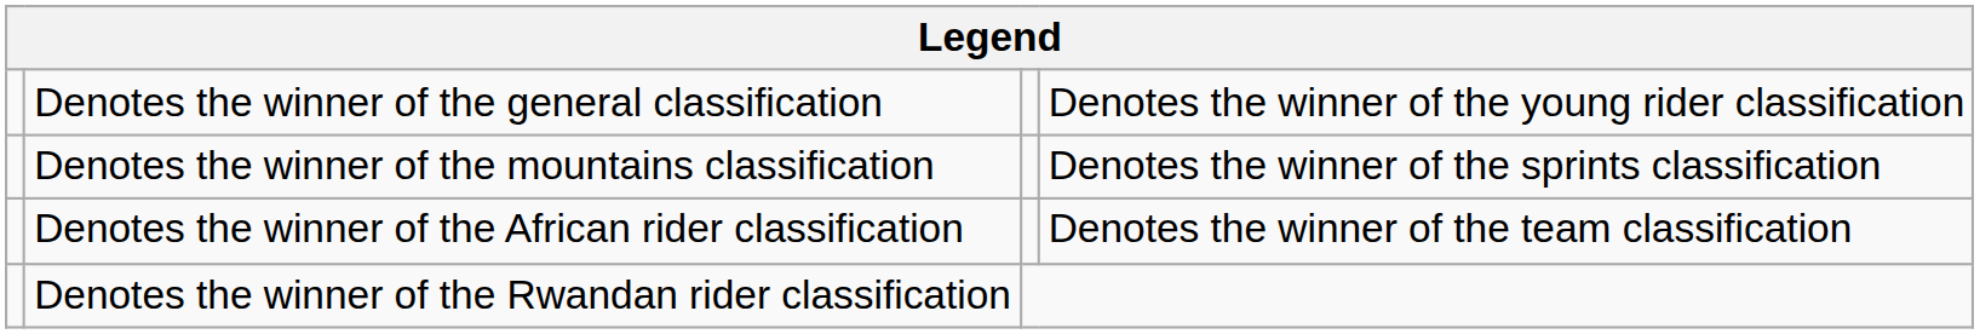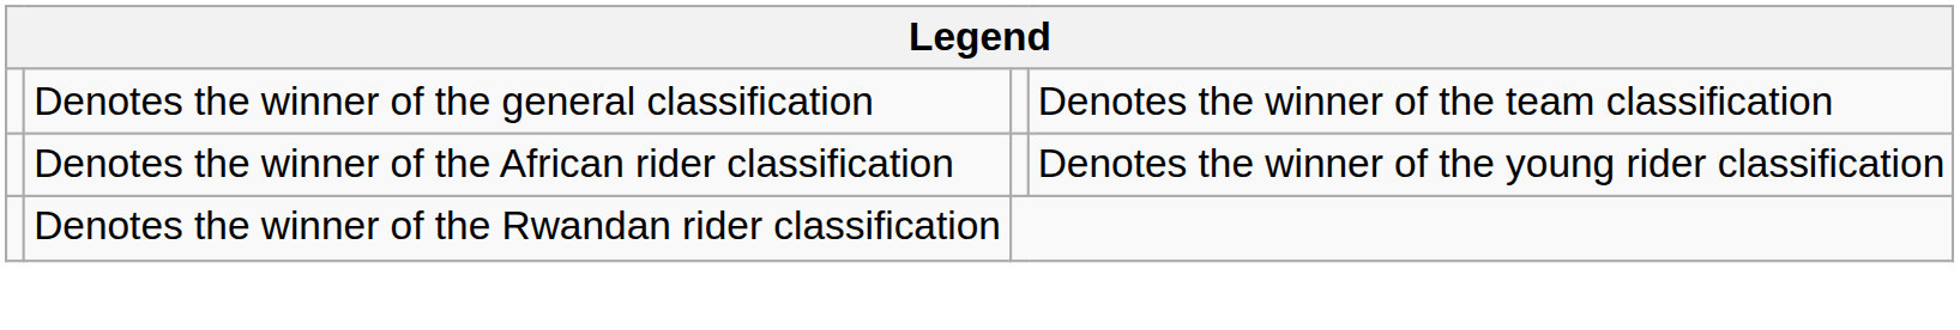 <table class="wikitable">
 <tr>
 <th colspan="4">Legend</th>
 </tr>
 <tr>
 <td></td>
 <td>Denotes the winner of the general classification</td>
 <td></td>
-<td>Denotes the winner of the young rider classification</td>
-</tr>
-<tr>
-<td></td>
-<td>Denotes the winner of the mountains classification</td>
-<td></td>
-<td>Denotes the winner of the sprints classification</td>
+<td>Denotes the winner of the team classification</td>
 </tr>
 <tr>
 <td></td>
 <td>Denotes the winner of the African rider classification</td>
 <td></td>
-<td>Denotes the winner of the team classification</td>
+<td>Denotes the winner of the young rider classification</td>
 </tr>
 <tr>
 <td></td>
 <td>Denotes the winner of the Rwandan rider classification</td>
 </tr>
 </table>
